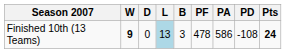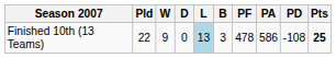 <table class="wikitable" style="text-align:center;">
 <tr>
 <th width=175>Season 2007</th>
+<th width=20 abbr="Played">Pld</th>
 <th width=20 abbr="Won">W</th>
 <th width=20 abbr="Drawn">D</th>
 <th width=20 abbr="Lost">L</th>
 <th width=20 abbr="Bye">B</th>
 <th width=20 abbr="Points for">PF</th>
 <th width=20 abbr="Points against">PA</th>
 <th width=20 abbr="Points difference">PD</th>
 <th width=20 abbr="Points">Pts</th>
 </tr>
 <tr>
 <td style="text-align:left;">Finished 10th (13 Teams)</td>
-<td><strong>9</strong></td>
+<td>22</td>
+<td>9</td>
 <td>0</td>
 <td style="background: lightblue;">13</td>
 <td>3</td>
 <td>478</td>
 <td>586</td>
 <td>-108</td>
-<td><strong>24</strong></td>
+<td><strong>25</strong></td>
 </tr>
 </table>
